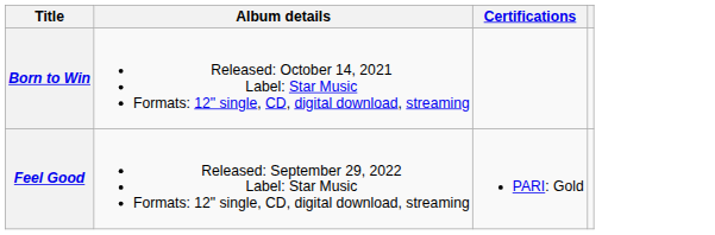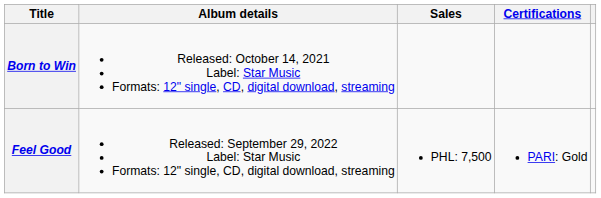 <table class="wikitable plainrowheaders" style="text-align:center;">
 <tr>
 <th scope="col">Title</th>
 <th scope="col">Album details</th>
+<th scope="col">Sales</th>
 <th scope="col"><a href='#'>Certifications</a></th>
 <th scope="col"></th>
 </tr>
 <tr>
 <th scope="row"><em><a href='#'>Born to Win</a></em></th>
 <td><br><ul><li>Released: October 14, 2021</li><li>Label: <a href='#'>Star Music</a></li><li>Formats: <a href='#'>12" single</a>, <a href='#'>CD</a>, <a href='#'>digital download</a>, <a href='#'>streaming</a></li></ul></td>
 <td></td>
 <td></td>
+<td></td>
 </tr>
 <tr>
 <th scope="row"><em><a href='#'>Feel Good</a></em></th>
 <td><br><ul><li>Released: September 29, 2022</li><li>Label: Star Music</li><li>Formats: 12" single, CD, digital download, streaming</li></ul></td>
+<td><br><ul><li>PHL: 7,500</li></ul></td>
 <td><br><ul><li><a href='#'>PARI</a>: Gold</li></ul></td>
 <td></td>
 </tr>
 </table>
